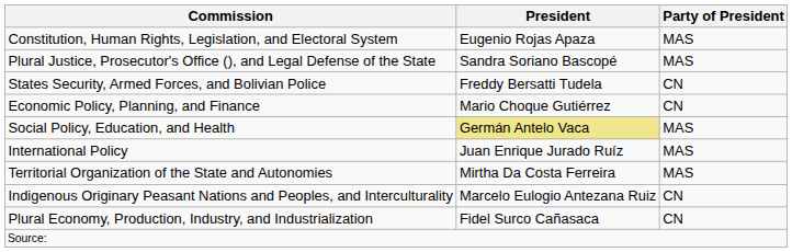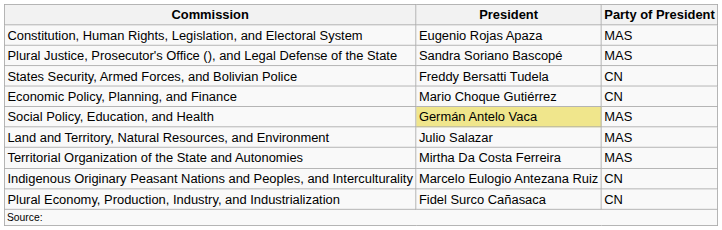 <table class="sortable wikitable" style="font-size: 95%">
 <tr>
 <th>Commission</th>
 <th>President</th>
 <th>Party of President</th>
 </tr>
 <tr>
 <td>Constitution, Human Rights, Legislation, and Electoral System</td>
 <td>Eugenio Rojas Apaza</td>
 <td>MAS</td>
 </tr>
 <tr>
 <td>Plural Justice, Prosecutor's Office (), and Legal Defense of the State</td>
 <td>Sandra Soriano Bascopé</td>
 <td>MAS</td>
 </tr>
 <tr>
 <td>States Security, Armed Forces, and Bolivian Police</td>
 <td>Freddy Bersatti Tudela</td>
 <td>CN</td>
 </tr>
 <tr>
 <td>Economic Policy, Planning, and Finance</td>
 <td>Mario Choque Gutiérrez</td>
 <td>CN</td>
 </tr>
 <tr>
 <td>Social Policy, Education, and Health</td>
 <td style="background: khaki;">Germán Antelo Vaca</td>
 <td>MAS</td>
 </tr>
 <tr>
-<td>International Policy</td>
-<td>Juan Enrique Jurado Ruíz</td>
+<td>Land and Territory, Natural Resources, and Environment</td>
+<td>Julio Salazar</td>
 <td>MAS</td>
 </tr>
 <tr>
 <td>Territorial Organization of the State and Autonomies</td>
 <td>Mirtha Da Costa Ferreira</td>
 <td>MAS</td>
 </tr>
 <tr>
 <td>Indigenous Originary Peasant Nations and Peoples, and Interculturality</td>
 <td>Marcelo Eulogio Antezana Ruiz</td>
 <td>CN</td>
 </tr>
 <tr>
 <td>Plural Economy, Production, Industry, and Industrialization</td>
 <td>Fidel Surco Cañasaca</td>
 <td>CN</td>
 </tr>
 <tr>
 <td colspan="3" style="font-size: 80%">Source: </td>
 </tr>
 </table>
